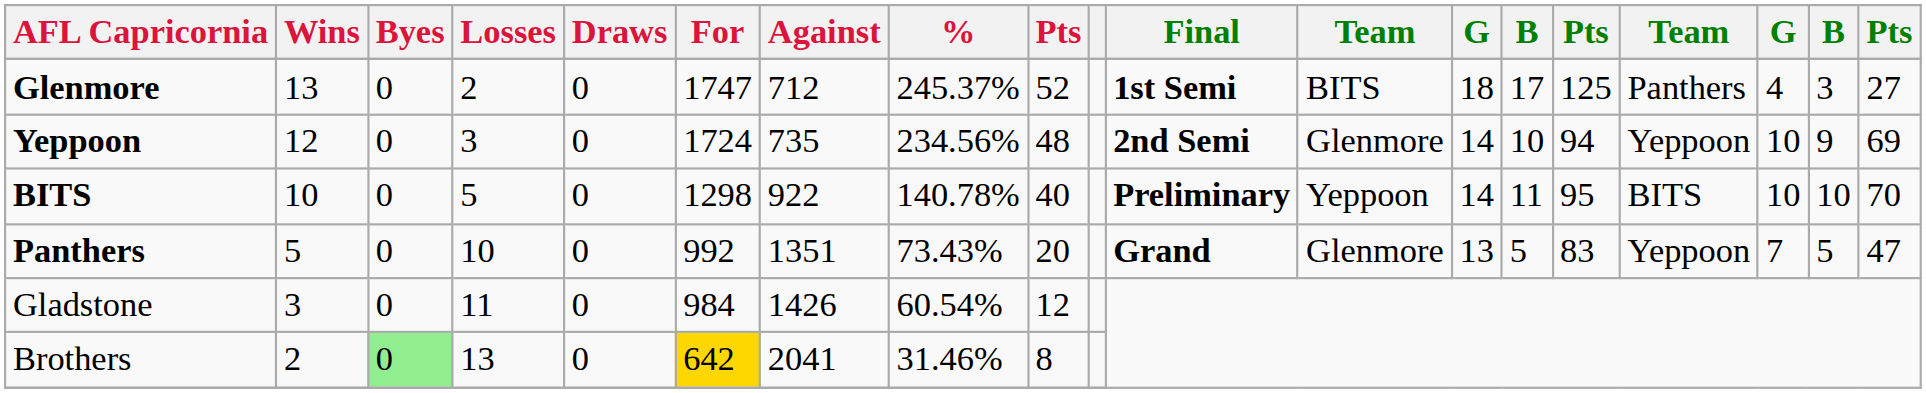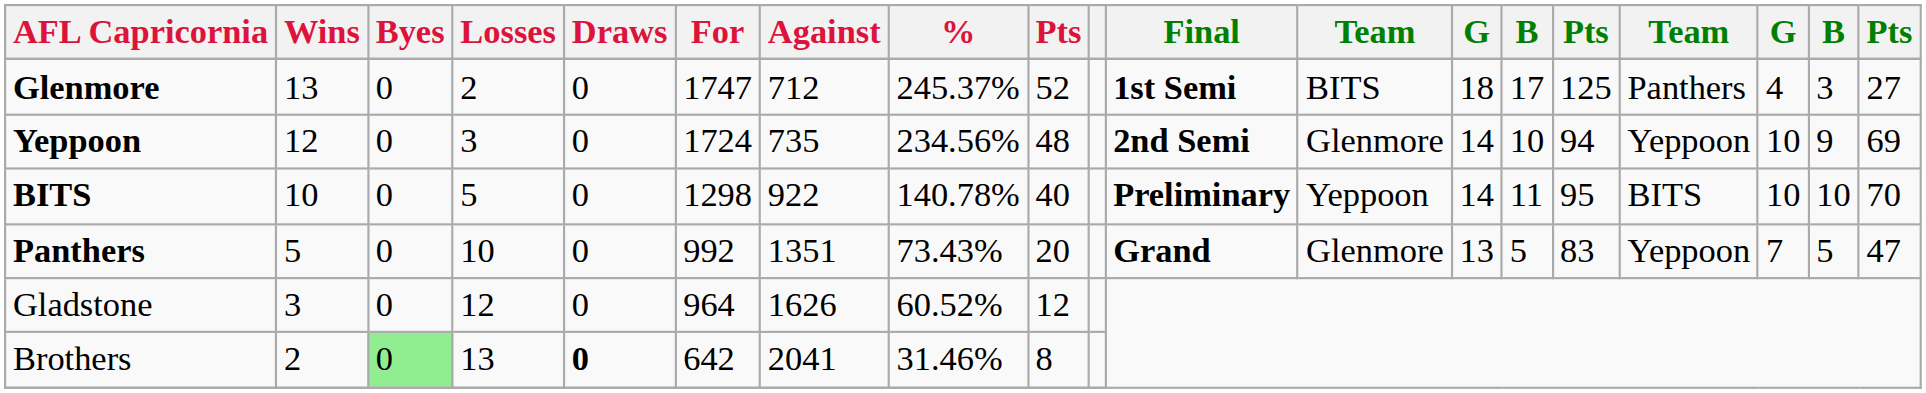 <table class="wikitable">
 <tr>
 <th style="color:crimson">AFL Capricornia</th>
 <th style="color:crimson">Wins</th>
 <th style="color:crimson">Byes</th>
 <th style="color:crimson">Losses</th>
 <th style="color:crimson">Draws</th>
 <th style="color:crimson">For</th>
 <th style="color:crimson">Against</th>
 <th style="color:crimson">%</th>
 <th style="color:crimson">Pts</th>
 <th></th>
 <th style="color:green">Final</th>
 <th style="color:green">Team</th>
 <th style="color:green">G</th>
 <th style="color:green">B</th>
 <th style="color:green">Pts</th>
 <th style="color:green">Team</th>
 <th style="color:green">G</th>
 <th style="color:green">B</th>
 <th style="color:green">Pts</th>
 </tr>
 <tr>
 </tr>
 <tr>
 </tr>
 <tr>
 <td><strong>	Glenmore	</strong></td>
 <td>13</td>
 <td>0</td>
 <td>2</td>
 <td>0</td>
 <td>1747</td>
 <td>712</td>
 <td>245.37%</td>
 <td>52</td>
 <td></td>
 <td><strong>1st Semi</strong></td>
 <td>BITS</td>
 <td>18</td>
 <td>17</td>
 <td>125</td>
 <td>Panthers</td>
 <td>4</td>
 <td>3</td>
 <td>27</td>
 </tr>
 <tr>
 <td><strong>	Yeppoon	</strong></td>
 <td>12</td>
 <td>0</td>
 <td>3</td>
 <td>0</td>
 <td>1724</td>
 <td>735</td>
 <td>234.56%</td>
 <td>48</td>
 <td></td>
 <td><strong>2nd Semi</strong></td>
 <td>Glenmore</td>
 <td>14</td>
 <td>10</td>
 <td>94</td>
 <td>Yeppoon</td>
 <td>10</td>
 <td>9</td>
 <td>69</td>
 </tr>
 <tr>
 <td><strong>	BITS	</strong></td>
 <td>10</td>
 <td>0</td>
 <td>5</td>
 <td>0</td>
 <td>1298</td>
 <td>922</td>
 <td>140.78%</td>
 <td>40</td>
 <td></td>
 <td><strong>Preliminary</strong></td>
 <td>Yeppoon</td>
 <td>14</td>
 <td>11</td>
 <td>95</td>
 <td>BITS</td>
 <td>10</td>
 <td>10</td>
 <td>70</td>
 </tr>
 <tr>
 <td><strong>	Panthers	</strong></td>
 <td>5</td>
 <td>0</td>
 <td>10</td>
 <td>0</td>
 <td>992</td>
 <td>1351</td>
 <td>73.43%</td>
 <td>20</td>
 <td></td>
 <td><strong>Grand</strong></td>
 <td>Glenmore</td>
 <td>13</td>
 <td>5</td>
 <td>83</td>
 <td>Yeppoon</td>
 <td>7</td>
 <td>5</td>
 <td>47</td>
 </tr>
 <tr>
 <td>Gladstone</td>
 <td>3</td>
 <td>0</td>
-<td>11</td>
+<td>12</td>
 <td>0</td>
-<td>984</td>
-<td>1426</td>
-<td>60.54%</td>
+<td>964</td>
+<td>1626</td>
+<td>60.52%</td>
 <td>12</td>
 <td></td>
 </tr>
 <tr>
 <td>Brothers</td>
 <td>2</td>
 <td style="background: lightgreen;">0</td>
 <td>13</td>
-<td>0</td>
-<td style="background: gold;">642</td>
+<td><strong>0</strong></td>
+<td>642</td>
 <td>2041</td>
 <td>31.46%</td>
 <td>8</td>
 <td></td>
 </tr>
 <tr>
 </tr>
 </table>
